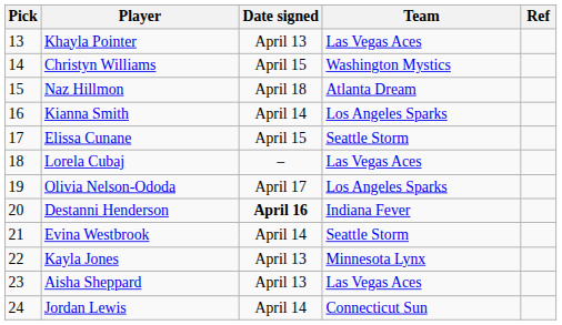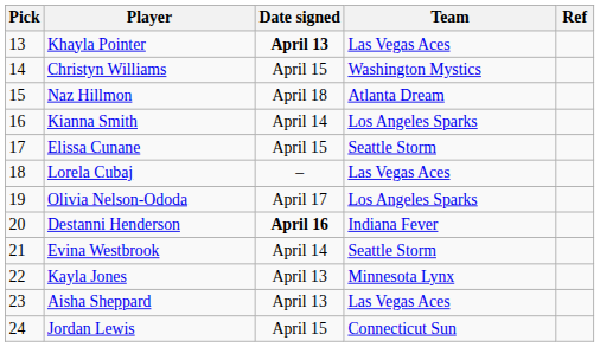 <table class="wikitable">
 <tr>
 <th style="width:30px">Pick</th>
 <th style="width:200px">Player</th>
 <th style="width:80px">Date signed</th>
 <th style="width:200px">Team</th>
 <th class="unsortable" style="width:30px">Ref</th>
 </tr>
 <tr>
 <td>13</td>
 <td> <a href='#'>Khayla Pointer</a></td>
-<td align="center">April 13</td>
+<td align="center"><strong>April 13</strong></td>
 <td><a href='#'>Las Vegas Aces</a></td>
 <td align="center"></td>
 </tr>
 <tr>
 <td>14</td>
 <td> <a href='#'>Christyn Williams</a></td>
 <td align="center">April 15</td>
 <td><a href='#'>Washington Mystics</a></td>
 <td align="center"></td>
 </tr>
 <tr>
 <td>15</td>
 <td> <a href='#'>Naz Hillmon</a></td>
 <td align="center">April 18</td>
 <td><a href='#'>Atlanta Dream</a></td>
 <td align="center"></td>
 </tr>
 <tr>
 <td>16</td>
 <td> <a href='#'>Kianna Smith</a></td>
 <td align="center">April 14</td>
 <td><a href='#'>Los Angeles Sparks</a></td>
 <td align="center"></td>
 </tr>
 <tr>
 <td>17</td>
 <td> <a href='#'>Elissa Cunane</a></td>
 <td align="center">April 15</td>
 <td><a href='#'>Seattle Storm</a></td>
 <td align="center"></td>
 </tr>
 <tr>
 <td>18</td>
 <td> <a href='#'>Lorela Cubaj</a></td>
 <td align="center">–</td>
 <td><a href='#'>Las Vegas Aces</a></td>
 <td align="center"></td>
 </tr>
 <tr>
 <td>19</td>
 <td> <a href='#'>Olivia Nelson-Ododa</a></td>
 <td align="center">April 17</td>
 <td><a href='#'>Los Angeles Sparks</a></td>
 <td align="center"></td>
 </tr>
 <tr>
 <td>20</td>
 <td> <a href='#'>Destanni Henderson</a></td>
 <td align="center"><strong>April 16</strong></td>
 <td><a href='#'>Indiana Fever</a></td>
 <td align="center"></td>
 </tr>
 <tr>
 <td>21</td>
 <td> <a href='#'>Evina Westbrook</a></td>
 <td align="center">April 14</td>
 <td><a href='#'>Seattle Storm</a></td>
 <td align="center"></td>
 </tr>
 <tr>
 <td>22</td>
 <td> <a href='#'>Kayla Jones</a></td>
 <td align="center">April 13</td>
 <td><a href='#'>Minnesota Lynx</a></td>
 <td align="center"></td>
 </tr>
 <tr>
 <td>23</td>
 <td> <a href='#'>Aisha Sheppard</a></td>
 <td align="center">April 13</td>
 <td><a href='#'>Las Vegas Aces</a></td>
 <td align="center"></td>
 </tr>
 <tr>
 <td>24</td>
 <td> <a href='#'>Jordan Lewis</a></td>
-<td align="center">April 14</td>
+<td align="center">April 15</td>
 <td><a href='#'>Connecticut Sun</a></td>
 <td align="center"></td>
 </tr>
 </table>
